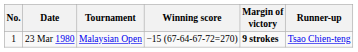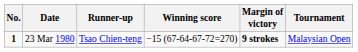 <table class="wikitable" style="font-size:95%;">
 <tr>
 <th>No.</th>
 <th>Date</th>
-<th>Tournament</th>
+<th>Runner-up</th>
 <th>Winning score</th>
 <th>Margin of<br>victory</th>
-<th>Runner-up</th>
+<th>Tournament</th>
 </tr>
 <tr>
-<td align=center>1</td>
+<td align=center><strong>1</strong></td>
 <td align=right>23 Mar <a href='#'>1980</a></td>
-<td><a href='#'>Malaysian Open</a></td>
+<td> <a href='#'>Tsao Chien-teng</a></td>
 <td>−15 (67-64-67-72=270)</td>
 <td><strong>9 strokes</strong></td>
-<td> <a href='#'>Tsao Chien-teng</a></td>
+<td><a href='#'>Malaysian Open</a></td>
 </tr>
 </table>
